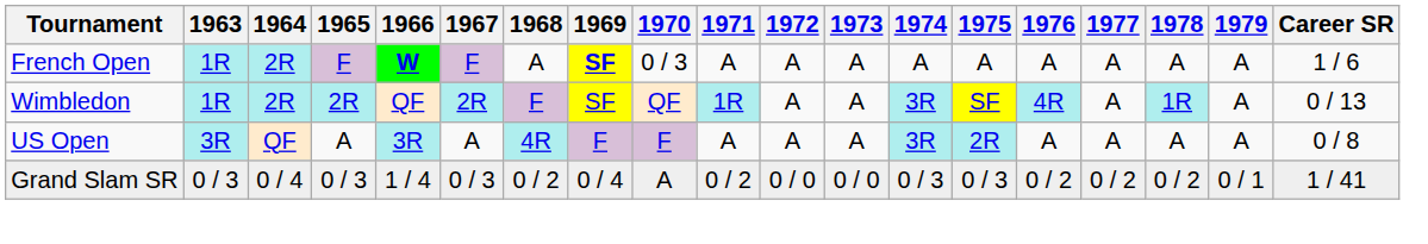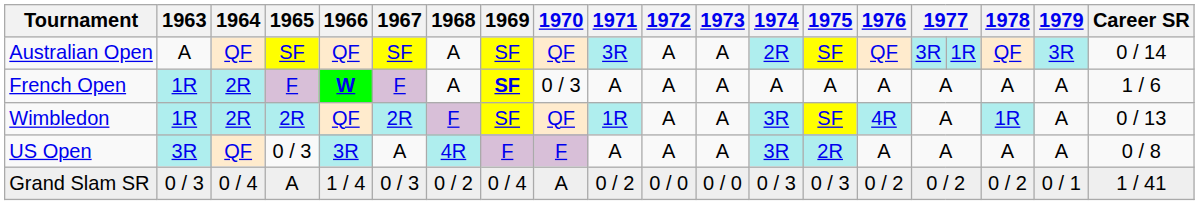 <table class=wikitable style=text-align:center;font-size:97%>
 <tr>
 <th>Tournament</th>
 <th>1963</th>
 <th>1964</th>
 <th>1965</th>
 <th>1966</th>
 <th>1967</th>
 <th>1968</th>
 <th>1969</th>
 <th><a href='#'>1970</a></th>
 <th><a href='#'>1971</a></th>
 <th><a href='#'>1972</a></th>
 <th><a href='#'>1973</a></th>
 <th><a href='#'>1974</a></th>
 <th><a href='#'>1975</a></th>
 <th><a href='#'>1976</a></th>
 <th colspan="2"><a href='#'>1977</a></th>
 <th><a href='#'>1978</a></th>
 <th><a href='#'>1979</a></th>
 <th>Career SR</th>
+</tr>
+<tr>
+<td align=left><a href='#'>Australian Open</a></td>
+<td>A</td>
+<td bgcolor=ffebcd><a href='#'>QF</a></td>
+<td bgcolor=yellow><a href='#'>SF</a></td>
+<td bgcolor=ffebcd><a href='#'>QF</a></td>
+<td bgcolor=yellow><a href='#'>SF</a></td>
+<td>A</td>
+<td bgcolor=yellow><a href='#'>SF</a></td>
+<td bgcolor=ffebcd><a href='#'>QF</a></td>
+<td bgcolor=afeeee><a href='#'>3R</a></td>
+<td>A</td>
+<td>A</td>
+<td bgcolor=afeeee><a href='#'>2R</a></td>
+<td bgcolor=yellow><a href='#'>SF</a></td>
+<td bgcolor=ffebcd><a href='#'>QF</a></td>
+<td bgcolor=afeeee><a href='#'>3R</a></td>
+<td bgcolor=afeeee><a href='#'>1R</a></td>
+<td bgcolor=ffebcd><a href='#'>QF</a></td>
+<td bgcolor=afeeee><a href='#'>3R</a></td>
+<td>0 / 14</td>
 </tr>
 <tr>
 <td align=left><a href='#'>French Open</a></td>
 <td bgcolor=afeeee><a href='#'>1R</a></td>
 <td bgcolor=afeeee><a href='#'>2R</a></td>
 <td bgcolor=D8BFD8><a href='#'>F</a></td>
 <td bgcolor=00ff00><strong><a href='#'>W</a></strong></td>
 <td bgcolor=D8BFD8><a href='#'>F</a></td>
 <td>A</td>
 <td bgcolor=yellow><strong><a href='#'>SF</a></strong></td>
 <td>0 / 3</td>
 <td>A</td>
 <td>A</td>
 <td>A</td>
 <td>A</td>
 <td>A</td>
 <td>A</td>
 <td colspan="2" style="text-align:center;">A</td>
 <td>A</td>
 <td>A</td>
 <td>1 / 6</td>
 </tr>
 <tr>
 <td align=left><a href='#'>Wimbledon</a></td>
 <td bgcolor=afeeee><a href='#'>1R</a></td>
 <td bgcolor=afeeee><a href='#'>2R</a></td>
 <td bgcolor=afeeee><a href='#'>2R</a></td>
 <td bgcolor=ffebcd><a href='#'>QF</a></td>
 <td bgcolor=afeeee><a href='#'>2R</a></td>
 <td bgcolor=D8BFD8><a href='#'>F</a></td>
 <td bgcolor=yellow><a href='#'>SF</a></td>
 <td bgcolor=ffebcd><a href='#'>QF</a></td>
 <td bgcolor=afeeee><a href='#'>1R</a></td>
 <td>A</td>
 <td>A</td>
 <td bgcolor=afeeee><a href='#'>3R</a></td>
 <td bgcolor=yellow><a href='#'>SF</a></td>
 <td bgcolor=afeeee><a href='#'>4R</a></td>
 <td colspan="2" style="text-align:center;">A</td>
 <td bgcolor=afeeee><a href='#'>1R</a></td>
 <td>A</td>
 <td>0 / 13</td>
 </tr>
 <tr>
 <td align=left><a href='#'>US Open</a></td>
 <td bgcolor=afeeee><a href='#'>3R</a></td>
 <td bgcolor=ffebcd><a href='#'>QF</a></td>
-<td>A</td>
+<td>0 / 3</td>
 <td bgcolor=afeeee><a href='#'>3R</a></td>
 <td>A</td>
 <td bgcolor=afeeee><a href='#'>4R</a></td>
 <td bgcolor=D8BFD8><a href='#'>F</a></td>
 <td bgcolor=D8BFD8><a href='#'>F</a></td>
 <td>A</td>
 <td>A</td>
 <td>A</td>
 <td bgcolor=afeeee><a href='#'>3R</a></td>
 <td bgcolor=afeeee><a href='#'>2R</a></td>
 <td>A</td>
 <td colspan="2" style="text-align:center;">A</td>
 <td>A</td>
 <td>A</td>
 <td>0 / 8</td>
 </tr>
 <tr bgcolor=efefef>
 <td align=left>Grand Slam SR</td>
 <td>0 / 3</td>
 <td>0 / 4</td>
-<td>0 / 3</td>
+<td>A</td>
 <td>1 / 4</td>
 <td>0 / 3</td>
 <td>0 / 2</td>
 <td>0 / 4</td>
 <td>A</td>
 <td>0 / 2</td>
 <td>0 / 0</td>
 <td>0 / 0</td>
 <td>0 / 3</td>
 <td>0 / 3</td>
 <td>0 / 2</td>
 <td colspan="2">0 / 2</td>
 <td>0 / 2</td>
 <td>0 / 1</td>
 <td>1 / 41</td>
 </tr>
 </table>
